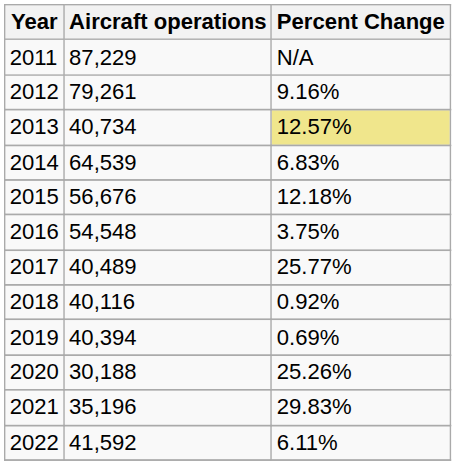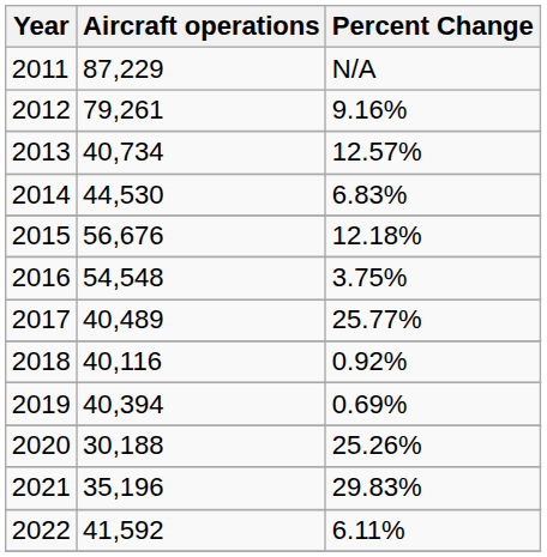 <table class="wikitable">
 <tr>
 <th>Year</th>
 <th>Aircraft operations</th>
 <th>Percent Change</th>
 </tr>
 <tr>
 <td>2011</td>
 <td>87,229 </td>
 <td>N/A</td>
 </tr>
 <tr>
 <td>2012</td>
 <td>79,261 </td>
 <td>9.16%</td>
 </tr>
 <tr>
 </tr>
 <tr>
 <td>2013</td>
 <td>40,734 </td>
-<td style="background: khaki;">12.57%</td>
+<td>12.57%</td>
 </tr>
 <tr>
 </tr>
 <tr>
 <td>2014</td>
-<td>64,539 </td>
+<td>44,530 </td>
 <td>6.83%</td>
 </tr>
 <tr>
 </tr>
 <tr>
 <td>2015</td>
 <td>56,676 </td>
 <td>12.18%</td>
 </tr>
 <tr>
 </tr>
 <tr>
 <td>2016</td>
 <td>54,548 </td>
 <td>3.75%</td>
 </tr>
 <tr>
 </tr>
 <tr>
 <td>2017</td>
 <td>40,489 </td>
 <td>25.77%</td>
 </tr>
 <tr>
 </tr>
 <tr>
 <td>2018</td>
 <td>40,116 </td>
 <td>0.92%</td>
 </tr>
 <tr>
 </tr>
 <tr>
 <td>2019</td>
 <td>40,394 </td>
 <td>0.69%</td>
 </tr>
 <tr>
 </tr>
 <tr>
 <td>2020</td>
 <td>30,188 </td>
 <td>25.26%</td>
 </tr>
 <tr>
 </tr>
 <tr>
 <td>2021</td>
 <td>35,196 </td>
 <td>29.83%</td>
 </tr>
 <tr>
 </tr>
 <tr>
 <td>2022</td>
 <td>41,592 </td>
 <td>6.11%</td>
 </tr>
 <tr>
 </tr>
 </table>
